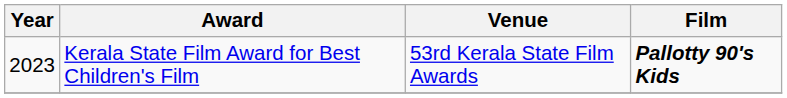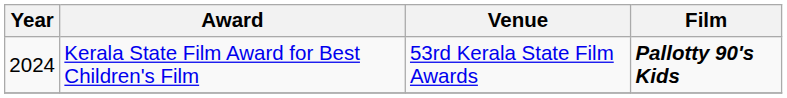 <table class="wikitable plainrowheaders sortable">
 <tr>
 <th scope="col">Year</th>
 <th scope="col">Award</th>
 <th scope="col">Venue</th>
 <th scope="col">Film</th>
 </tr>
 <tr>
-<td align="center">2023</td>
+<td align="center">2024</td>
 <td><a href='#'>Kerala State Film Award for Best Children's Film</a></td>
 <td><a href='#'>53rd Kerala State Film Awards</a></td>
 <td><strong><em>Pallotty 90's Kids</em></strong></td>
 </tr>
 <tr>
 </tr>
 </table>
